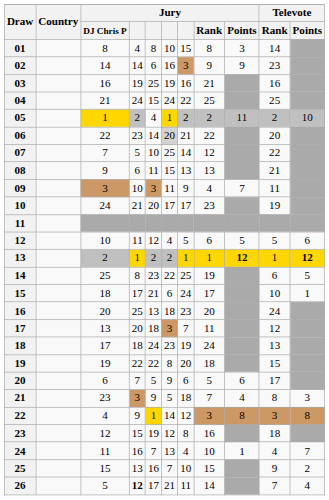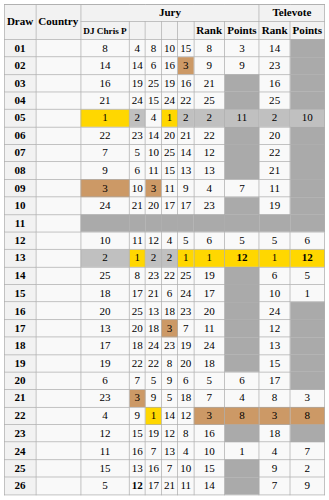 <table class="sortable wikitable collapsible plainrowheaders" style="text-align:center;">
 <tr>
 </tr>
 <tr>
 <th scope="col" rowspan="2">Draw</th>
 <th scope="col" rowspan="2">Country</th>
 <th scope="col" colspan="7">Jury</th>
 <th scope="col" colspan="2">Televote</th>
 </tr>
 <tr>
 <th scope="col"><small>DJ Chris P</small></th>
 <th scope="col"><small></small></th>
 <th scope="col"><small></small></th>
 <th scope="col"><small></small></th>
 <th scope="col"><small></small></th>
 <th scope="col">Rank</th>
 <th scope="col">Points</th>
 <th scope="col">Rank</th>
 <th scope="col">Points</th>
 </tr>
 <tr>
 <th scope="row" style="text-align:center;">01</th>
 <td style="text-align:left;"></td>
 <td>8</td>
 <td>4</td>
 <td>8</td>
 <td>10</td>
 <td>15</td>
 <td>8</td>
 <td>3</td>
 <td>14</td>
 <td style="background:#AAAAAA;"></td>
 </tr>
 <tr>
 <th scope="row" style="text-align:center;">02</th>
 <td style="text-align:left;"></td>
 <td>14</td>
 <td>14</td>
 <td>6</td>
 <td>16</td>
 <td style="background:#CC9966;">3</td>
 <td>9</td>
 <td>9</td>
 <td>23</td>
 <td style="background:#AAAAAA;"></td>
 </tr>
 <tr>
 <th scope="row" style="text-align:center;">03</th>
 <td style="text-align:left;"></td>
 <td>16</td>
 <td>19</td>
 <td>25</td>
 <td>19</td>
 <td>16</td>
 <td>21</td>
 <td style="background:#AAAAAA;"></td>
 <td>16</td>
 <td style="background:#AAAAAA;"></td>
 </tr>
 <tr>
 <th scope="row" style="text-align:center;">04</th>
 <td style="text-align:left;"></td>
 <td>21</td>
 <td>24</td>
 <td>15</td>
 <td>24</td>
 <td>22</td>
 <td>25</td>
 <td style="background:#AAAAAA;"></td>
 <td>25</td>
 <td style="background:#AAAAAA;"></td>
 </tr>
 <tr>
 <th scope="row" style="text-align:center;">05</th>
 <td style="text-align:left;"></td>
 <td style="background:gold;">1</td>
 <td style="background:silver;">2</td>
 <td>4</td>
 <td style="background:gold;">1</td>
 <td style="background:silver;">2</td>
 <td style="background:silver;">2</td>
 <td style="background:silver;">11</td>
 <td style="background:silver;">2</td>
 <td style="background:silver;">10</td>
 </tr>
 <tr>
 <th scope="row" style="text-align:center;">06</th>
 <td style="text-align:left;"></td>
 <td>22</td>
 <td>23</td>
 <td>14</td>
-<td style="background: lightgrey;">20</td>
+<td>20</td>
 <td>21</td>
 <td>22</td>
 <td style="background:#AAAAAA;"></td>
 <td>20</td>
 <td style="background:#AAAAAA;"></td>
 </tr>
 <tr>
 <th scope="row" style="text-align:center;">07</th>
 <td style="text-align:left;"></td>
 <td>7</td>
 <td>5</td>
 <td>10</td>
 <td>25</td>
 <td>14</td>
 <td>12</td>
 <td style="background:#AAAAAA;"></td>
 <td>22</td>
 <td style="background:#AAAAAA;"></td>
 </tr>
 <tr>
 <th scope="row" style="text-align:center;">08</th>
 <td style="text-align:left;"></td>
 <td>9</td>
 <td>6</td>
 <td>11</td>
 <td>15</td>
 <td>13</td>
 <td>13</td>
 <td style="background:#AAAAAA;"></td>
 <td>21</td>
 <td style="background:#AAAAAA;"></td>
 </tr>
 <tr>
 <th scope="row" style="text-align:center;">09</th>
 <td style="text-align:left;"></td>
 <td style="background:#CC9966;">3</td>
 <td>10</td>
 <td style="background:#CC9966;">3</td>
 <td>11</td>
 <td>9</td>
 <td>4</td>
 <td>7</td>
 <td>11</td>
 <td style="background:#AAAAAA;"></td>
 </tr>
 <tr>
 <th scope="row" style="text-align:center;">10</th>
 <td style="text-align:left;"></td>
 <td>24</td>
 <td>21</td>
 <td>20</td>
 <td>17</td>
 <td>17</td>
 <td>23</td>
 <td style="background:#AAAAAA;"></td>
 <td>19</td>
 <td style="background:#AAAAAA;"></td>
 </tr>
 <tr class="sortbottom">
 <th scope="row" style="text-align:center;">11</th>
 <td style="text-align:left;"></td>
 <td style="background:#AAAAAA;"></td>
 <td style="background:#AAAAAA;"></td>
 <td style="background:#AAAAAA;"></td>
 <td style="background:#AAAAAA;"></td>
 <td style="background:#AAAAAA;"></td>
 <td style="background:#AAAAAA;"></td>
 <td style="background:#AAAAAA;"></td>
 <td style="background:#AAAAAA;"></td>
 <td style="background:#AAAAAA;"></td>
 </tr>
 <tr>
 <th scope="row" style="text-align:center;">12</th>
 <td style="text-align:left;"></td>
 <td>10</td>
 <td>11</td>
 <td>12</td>
 <td>4</td>
 <td>5</td>
 <td>6</td>
 <td>5</td>
 <td>5</td>
 <td>6</td>
 </tr>
 <tr>
 <th scope="row" style="text-align:center;">13</th>
 <td style="text-align:left;"></td>
 <td style="background:silver;">2</td>
 <td style="background:gold;">1</td>
 <td style="background:silver;">2</td>
 <td style="background:silver;">2</td>
 <td style="background:gold;">1</td>
 <td style="background:gold;">1</td>
 <td style="background:gold;"><strong>12</strong></td>
 <td style="background:gold;">1</td>
 <td style="background:gold;"><strong>12</strong></td>
 </tr>
 <tr>
 <th scope="row" style="text-align:center;">14</th>
 <td style="text-align:left;"></td>
 <td>25</td>
 <td>8</td>
 <td>23</td>
 <td>22</td>
 <td>25</td>
 <td>19</td>
 <td style="background:#AAAAAA;"></td>
 <td>6</td>
 <td>5</td>
 </tr>
 <tr>
 <th scope="row" style="text-align:center;">15</th>
 <td style="text-align:left;"></td>
 <td>18</td>
 <td>17</td>
 <td>21</td>
 <td>6</td>
 <td>24</td>
 <td>17</td>
 <td style="background:#AAAAAA;"></td>
 <td>10</td>
 <td>1</td>
 </tr>
 <tr>
 <th scope="row" style="text-align:center;">16</th>
 <td style="text-align:left;"></td>
 <td>20</td>
 <td>25</td>
 <td>13</td>
 <td>18</td>
 <td>23</td>
 <td>20</td>
 <td style="background:#AAAAAA;"></td>
 <td>24</td>
 <td style="background:#AAAAAA;"></td>
 </tr>
 <tr>
 <th scope="row" style="text-align:center;">17</th>
 <td style="text-align:left;"></td>
 <td>13</td>
 <td>20</td>
 <td>18</td>
 <td style="background:#CC9966;">3</td>
 <td>7</td>
 <td>11</td>
 <td style="background:#AAAAAA;"></td>
 <td>12</td>
 <td style="background:#AAAAAA;"></td>
 </tr>
 <tr>
 <th scope="row" style="text-align:center;">18</th>
 <td style="text-align:left;"></td>
 <td>17</td>
 <td>18</td>
 <td>24</td>
 <td>23</td>
 <td>19</td>
 <td>24</td>
 <td style="background:#AAAAAA;"></td>
 <td>13</td>
 <td style="background:#AAAAAA;"></td>
 </tr>
 <tr>
 <th scope="row" style="text-align:center;">19</th>
 <td style="text-align:left;"></td>
 <td>19</td>
 <td>22</td>
 <td>22</td>
 <td>8</td>
 <td>20</td>
 <td>18</td>
 <td style="background:#AAAAAA;"></td>
 <td>15</td>
 <td style="background:#AAAAAA;"></td>
 </tr>
 <tr>
 <th scope="row" style="text-align:center;">20</th>
 <td style="text-align:left;"></td>
 <td>6</td>
 <td>7</td>
 <td>5</td>
 <td>9</td>
 <td>6</td>
 <td>5</td>
 <td>6</td>
 <td>17</td>
 <td style="background:#AAAAAA;"></td>
 </tr>
 <tr>
 <th scope="row" style="text-align:center;">21</th>
 <td style="text-align:left;"></td>
 <td>23</td>
 <td style="background:#CC9966;">3</td>
 <td>9</td>
 <td>5</td>
 <td>18</td>
 <td>7</td>
 <td>4</td>
 <td>8</td>
 <td>3</td>
 </tr>
 <tr>
 <th scope="row" style="text-align:center;">22</th>
 <td style="text-align:left;"></td>
 <td>4</td>
 <td>9</td>
 <td style="background:gold;">1</td>
 <td>14</td>
 <td>12</td>
 <td style="background:#CC9966;">3</td>
 <td style="background:#CC9966;">8</td>
 <td style="background:#CC9966;">3</td>
 <td style="background:#CC9966;">8</td>
 </tr>
 <tr>
 <th scope="row" style="text-align:center;">23</th>
 <td style="text-align:left;"></td>
 <td>12</td>
 <td>15</td>
 <td>19</td>
 <td>12</td>
 <td>8</td>
 <td>16</td>
 <td style="background:#AAAAAA;"></td>
 <td>18</td>
 <td style="background:#AAAAAA;"></td>
 </tr>
 <tr>
 <th scope="row" style="text-align:center;">24</th>
 <td style="text-align:left;"></td>
 <td>11</td>
 <td>16</td>
 <td>7</td>
 <td>13</td>
 <td>4</td>
 <td>10</td>
 <td>1</td>
 <td>4</td>
 <td>7</td>
 </tr>
 <tr>
 <th scope="row" style="text-align:center;">25</th>
 <td style="text-align:left;"></td>
 <td>15</td>
 <td>13</td>
 <td>16</td>
 <td>7</td>
 <td>10</td>
 <td>15</td>
 <td style="background:#AAAAAA;"></td>
 <td>9</td>
 <td>2</td>
 </tr>
 <tr>
 <th scope="row" style="text-align:center;">26</th>
 <td style="text-align:left;"></td>
 <td>5</td>
 <td><strong>12</strong></td>
 <td>17</td>
 <td>21</td>
 <td>11</td>
 <td>14</td>
 <td style="background:#AAAAAA;"></td>
 <td>7</td>
-<td>4</td>
+<td>9</td>
 </tr>
 </table>
